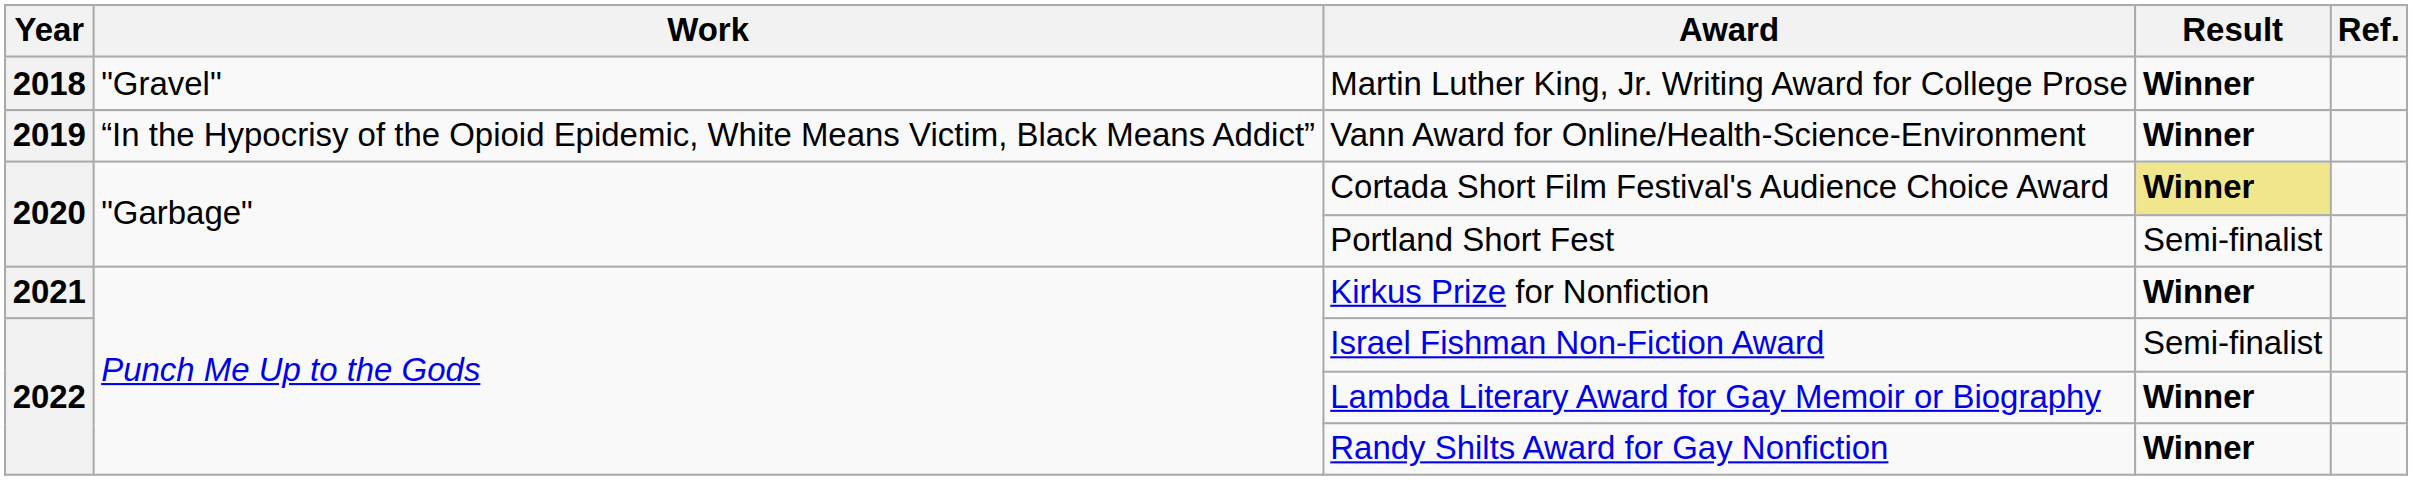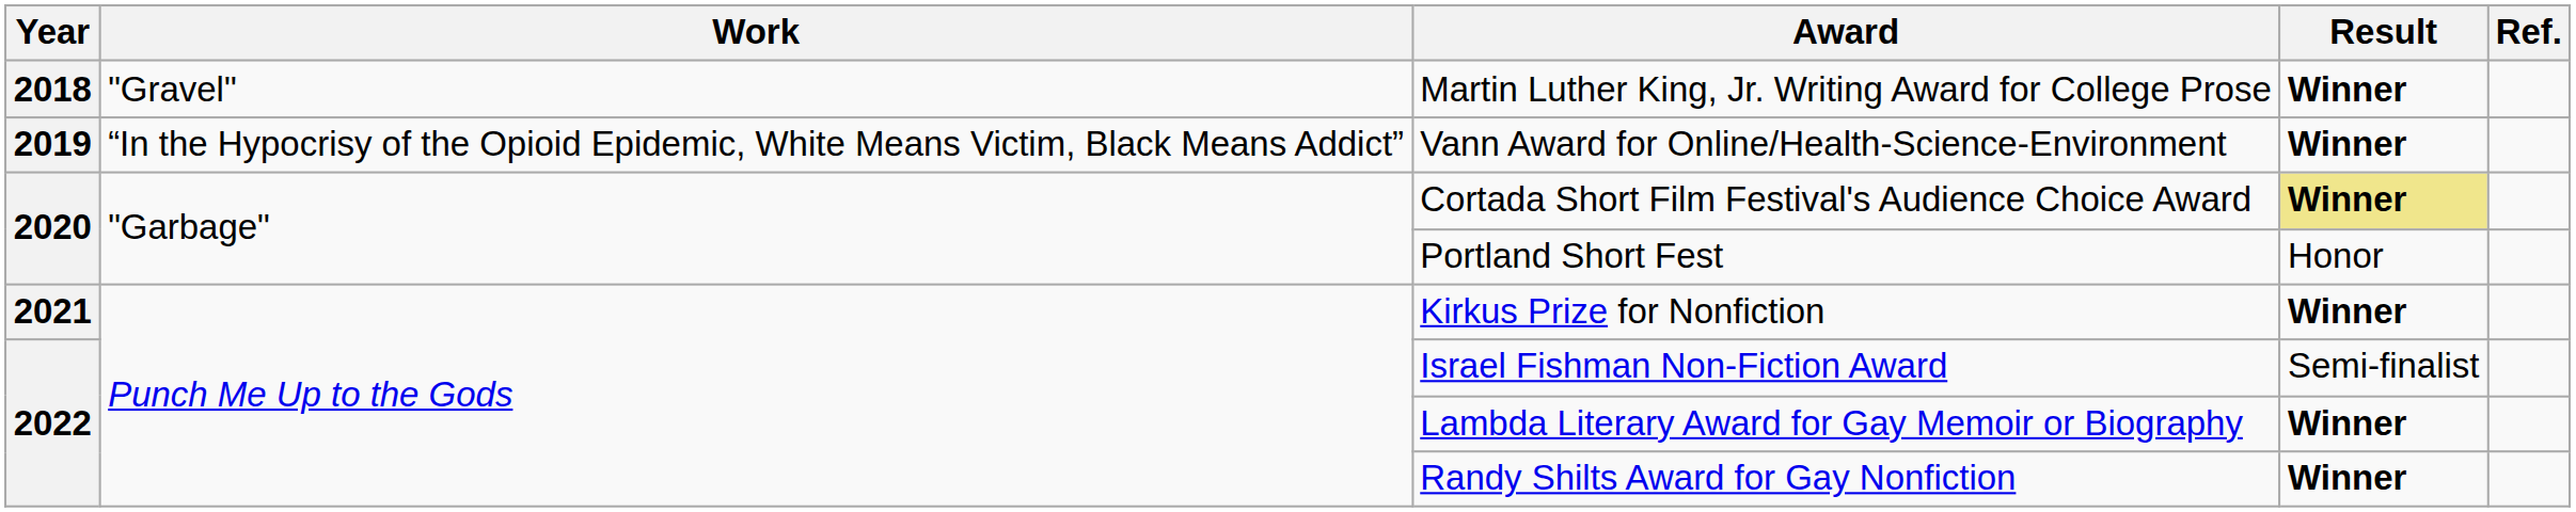 <table class="wikitable sortable mw-collapsible">
 <tr>
 <th>Year</th>
 <th>Work</th>
 <th>Award</th>
 <th>Result</th>
 <th>Ref.</th>
 </tr>
 <tr>
 <th>2018</th>
 <td>"Gravel"</td>
 <td>Martin Luther King, Jr. Writing Award for College Prose</td>
 <td><strong>Winner</strong></td>
 <td></td>
 </tr>
 <tr>
 <th>2019</th>
 <td>“In the Hypocrisy of the Opioid Epidemic, White Means Victim, Black Means Addict”</td>
 <td>Vann Award for Online/Health-Science-Environment</td>
 <td><strong>Winner</strong></td>
 <td></td>
 </tr>
 <tr>
 <th rowspan="2">2020</th>
 <td rowspan="2">"Garbage"</td>
 <td>Cortada Short Film Festival's Audience Choice Award</td>
 <td style="background: khaki;"><strong>Winner</strong></td>
 <td></td>
 </tr>
 <tr>
 <td>Portland Short Fest</td>
-<td>Semi-finalist</td>
+<td>Honor</td>
 <td></td>
 </tr>
 <tr>
 <th>2021</th>
 <td rowspan="4"><em><a href='#'>Punch Me Up to the Gods</a></em></td>
 <td><a href='#'>Kirkus Prize</a> for Nonfiction</td>
 <td><strong>Winner</strong></td>
 <td></td>
 </tr>
 <tr>
 <th rowspan="3">2022</th>
 <td><a href='#'>Israel Fishman Non-Fiction Award</a></td>
 <td>Semi-finalist</td>
 <td></td>
 </tr>
 <tr>
 <td><a href='#'>Lambda Literary Award for Gay Memoir or Biography</a></td>
 <td><strong>Winner</strong></td>
 <td></td>
 </tr>
 <tr>
 <td><a href='#'>Randy Shilts Award for Gay Nonfiction</a></td>
 <td><strong>Winner</strong></td>
 <td></td>
 </tr>
 </table>
